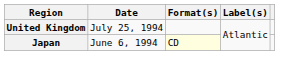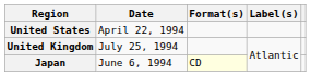 <table class="wikitable plainrowheaders">
 <tr>
 <th scope="col">Region</th>
 <th scope="col">Date</th>
 <th scope="col">Format(s)</th>
 <th scope="col">Label(s)</th>
 <th scope="col"></th>
+</tr>
+<tr>
+<th scope="row">United States</th>
+<td>April 22, 1994</td>
+<td></td>
+<td></td>
+<td></td>
 </tr>
 <tr>
 <th scope="row">United Kingdom</th>
 <td>July 25, 1994</td>
 <td></td>
 <td rowspan="2">Atlantic</td>
 <td></td>
 </tr>
 <tr>
 <th scope="row">Japan</th>
 <td>June 6, 1994</td>
 <td style="background: lightyellow;">CD</td>
 <td></td>
 </tr>
 </table>
